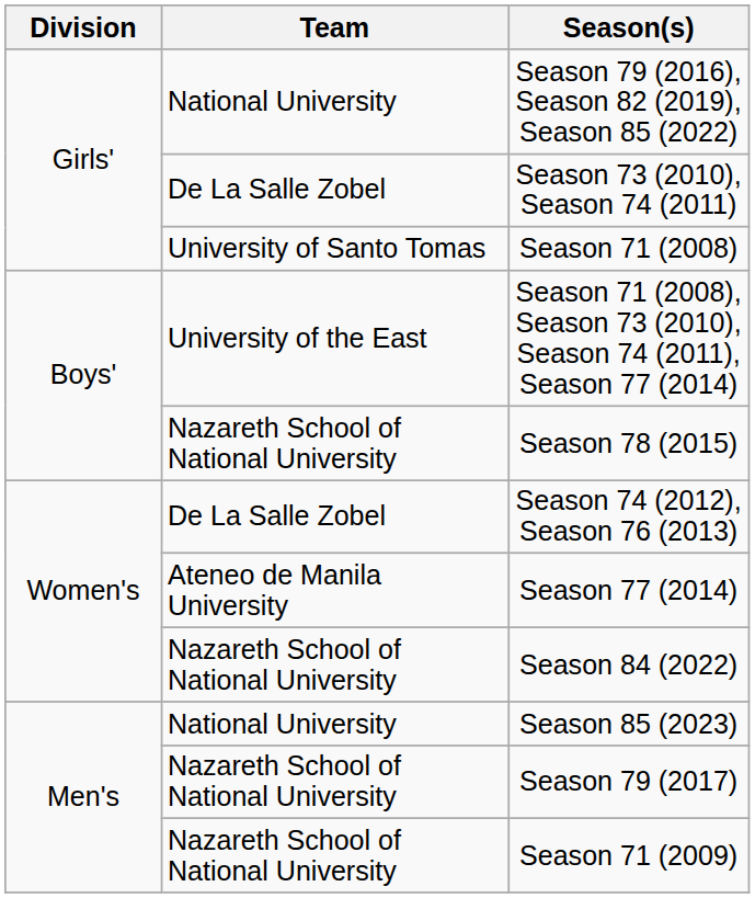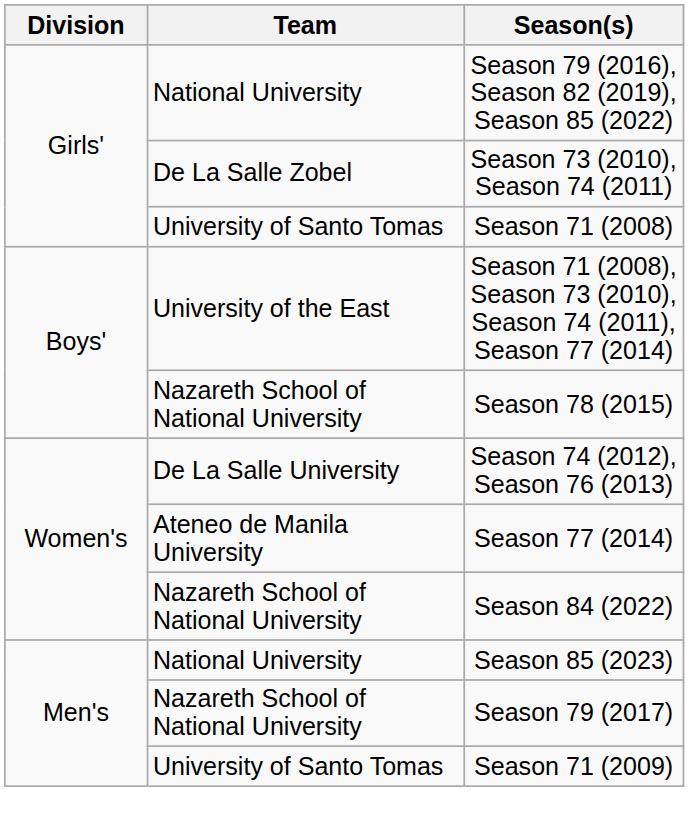 <table class="wikitable" style="font-size:90%; text-align:center;">
 <tr>
 <th width="75px">Division</th>
 <th width="175px">Team</th>
 <th width="120px">Season(s)</th>
 </tr>
 <tr>
 <td rowspan="3">Girls'</td>
 <td align="left">National University</td>
 <td>Season 79 (2016), <br>Season 82 (2019), <br>Season 85 (2022)</td>
 </tr>
 <tr>
 <td align="left">De La Salle Zobel</td>
 <td>Season 73 (2010), <br>Season 74 (2011)</td>
 </tr>
 <tr>
 <td align="left">University of Santo Tomas</td>
 <td>Season 71 (2008)</td>
 </tr>
 <tr>
 <td rowspan="2">Boys'</td>
 <td align="left">University of the East</td>
 <td>Season 71 (2008), <br>Season 73 (2010), <br>Season 74 (2011), <br>Season 77 (2014)</td>
 </tr>
 <tr>
 <td align="left">Nazareth School of National University</td>
 <td>Season 78 (2015)</td>
 </tr>
 <tr>
 <td rowspan="3">Women's</td>
-<td align="left">De La Salle Zobel</td>
+<td align="left">De La Salle University</td>
 <td>Season 74 (2012),<br> Season 76 (2013)</td>
 </tr>
 <tr>
 <td align="left">Ateneo de Manila University</td>
 <td>Season 77 (2014)</td>
 </tr>
 <tr>
 <td align="left">Nazareth School of National University</td>
 <td>Season 84 (2022)</td>
 </tr>
 <tr>
 <td rowspan="3">Men's</td>
 <td align="left">National University</td>
 <td>Season 85 (2023)</td>
 </tr>
 <tr>
 <td align="left">Nazareth School of National University</td>
 <td>Season 79 (2017)</td>
 </tr>
 <tr>
-<td align="left">Nazareth School of National University</td>
+<td align="left">University of Santo Tomas</td>
 <td>Season 71 (2009)</td>
 </tr>
 </table>
